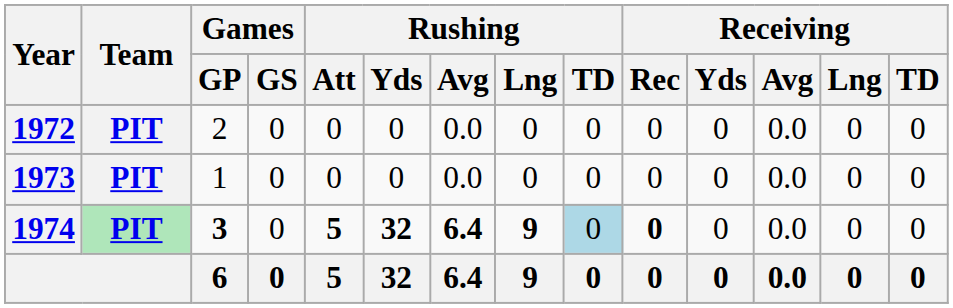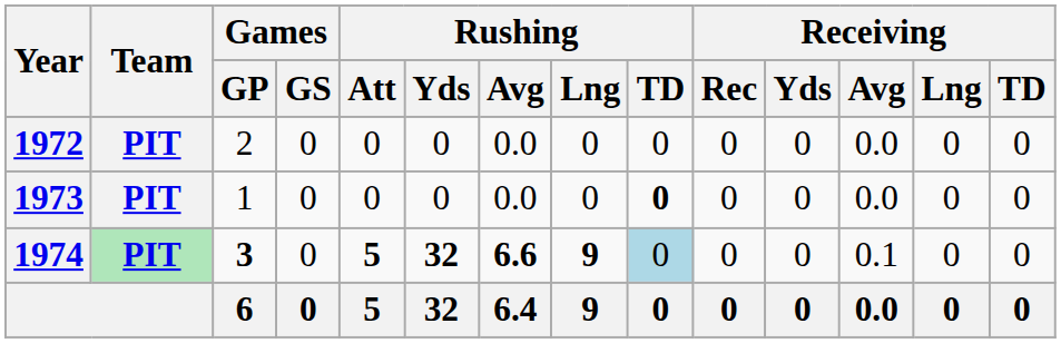 <table class="wikitable" style="text-align:center;">
 <tr>
 <th rowspan="2">Year</th>
 <th rowspan="2">Team</th>
 <th colspan="2">Games</th>
 <th colspan="5">Rushing</th>
 <th colspan="5">Receiving</th>
 </tr>
 <tr>
 <th>GP</th>
 <th>GS</th>
 <th>Att</th>
 <th>Yds</th>
 <th>Avg</th>
 <th>Lng</th>
 <th>TD</th>
 <th>Rec</th>
 <th>Yds</th>
 <th>Avg</th>
 <th>Lng</th>
 <th>TD</th>
 </tr>
 <tr>
 <th><a href='#'>1972</a></th>
 <th><a href='#'>PIT</a></th>
 <td>2</td>
 <td>0</td>
 <td>0</td>
 <td>0</td>
 <td>0.0</td>
 <td>0</td>
 <td>0</td>
 <td>0</td>
 <td>0</td>
 <td>0.0</td>
 <td>0</td>
 <td>0</td>
 </tr>
 <tr>
 <th><a href='#'>1973</a></th>
 <th><a href='#'>PIT</a></th>
 <td>1</td>
 <td>0</td>
 <td>0</td>
 <td>0</td>
 <td>0.0</td>
 <td>0</td>
-<td>0</td>
+<td><strong>0</strong></td>
 <td>0</td>
 <td>0</td>
 <td>0.0</td>
 <td>0</td>
 <td>0</td>
 </tr>
 <tr>
 <th><a href='#'>1974</a></th>
 <th style="background:#afe6ba; width:3em;"><a href='#'>PIT</a></th>
 <td><strong>3</strong></td>
 <td>0</td>
 <td><strong>5</strong></td>
 <td><strong>32</strong></td>
-<td><strong>6.4</strong></td>
+<td><strong>6.6</strong></td>
 <td><strong>9</strong></td>
 <td style="background: lightblue;">0</td>
-<td><strong>0</strong></td>
 <td>0</td>
-<td>0.0</td>
+<td>0</td>
+<td>0.1</td>
 <td>0</td>
 <td>0</td>
 </tr>
 <tr>
 <th colspan="2"></th>
 <th>6</th>
 <th>0</th>
 <th>5</th>
 <th>32</th>
 <th>6.4</th>
 <th>9</th>
 <th>0</th>
 <th>0</th>
 <th>0</th>
 <th>0.0</th>
 <th>0</th>
 <th>0</th>
 </tr>
 </table>
